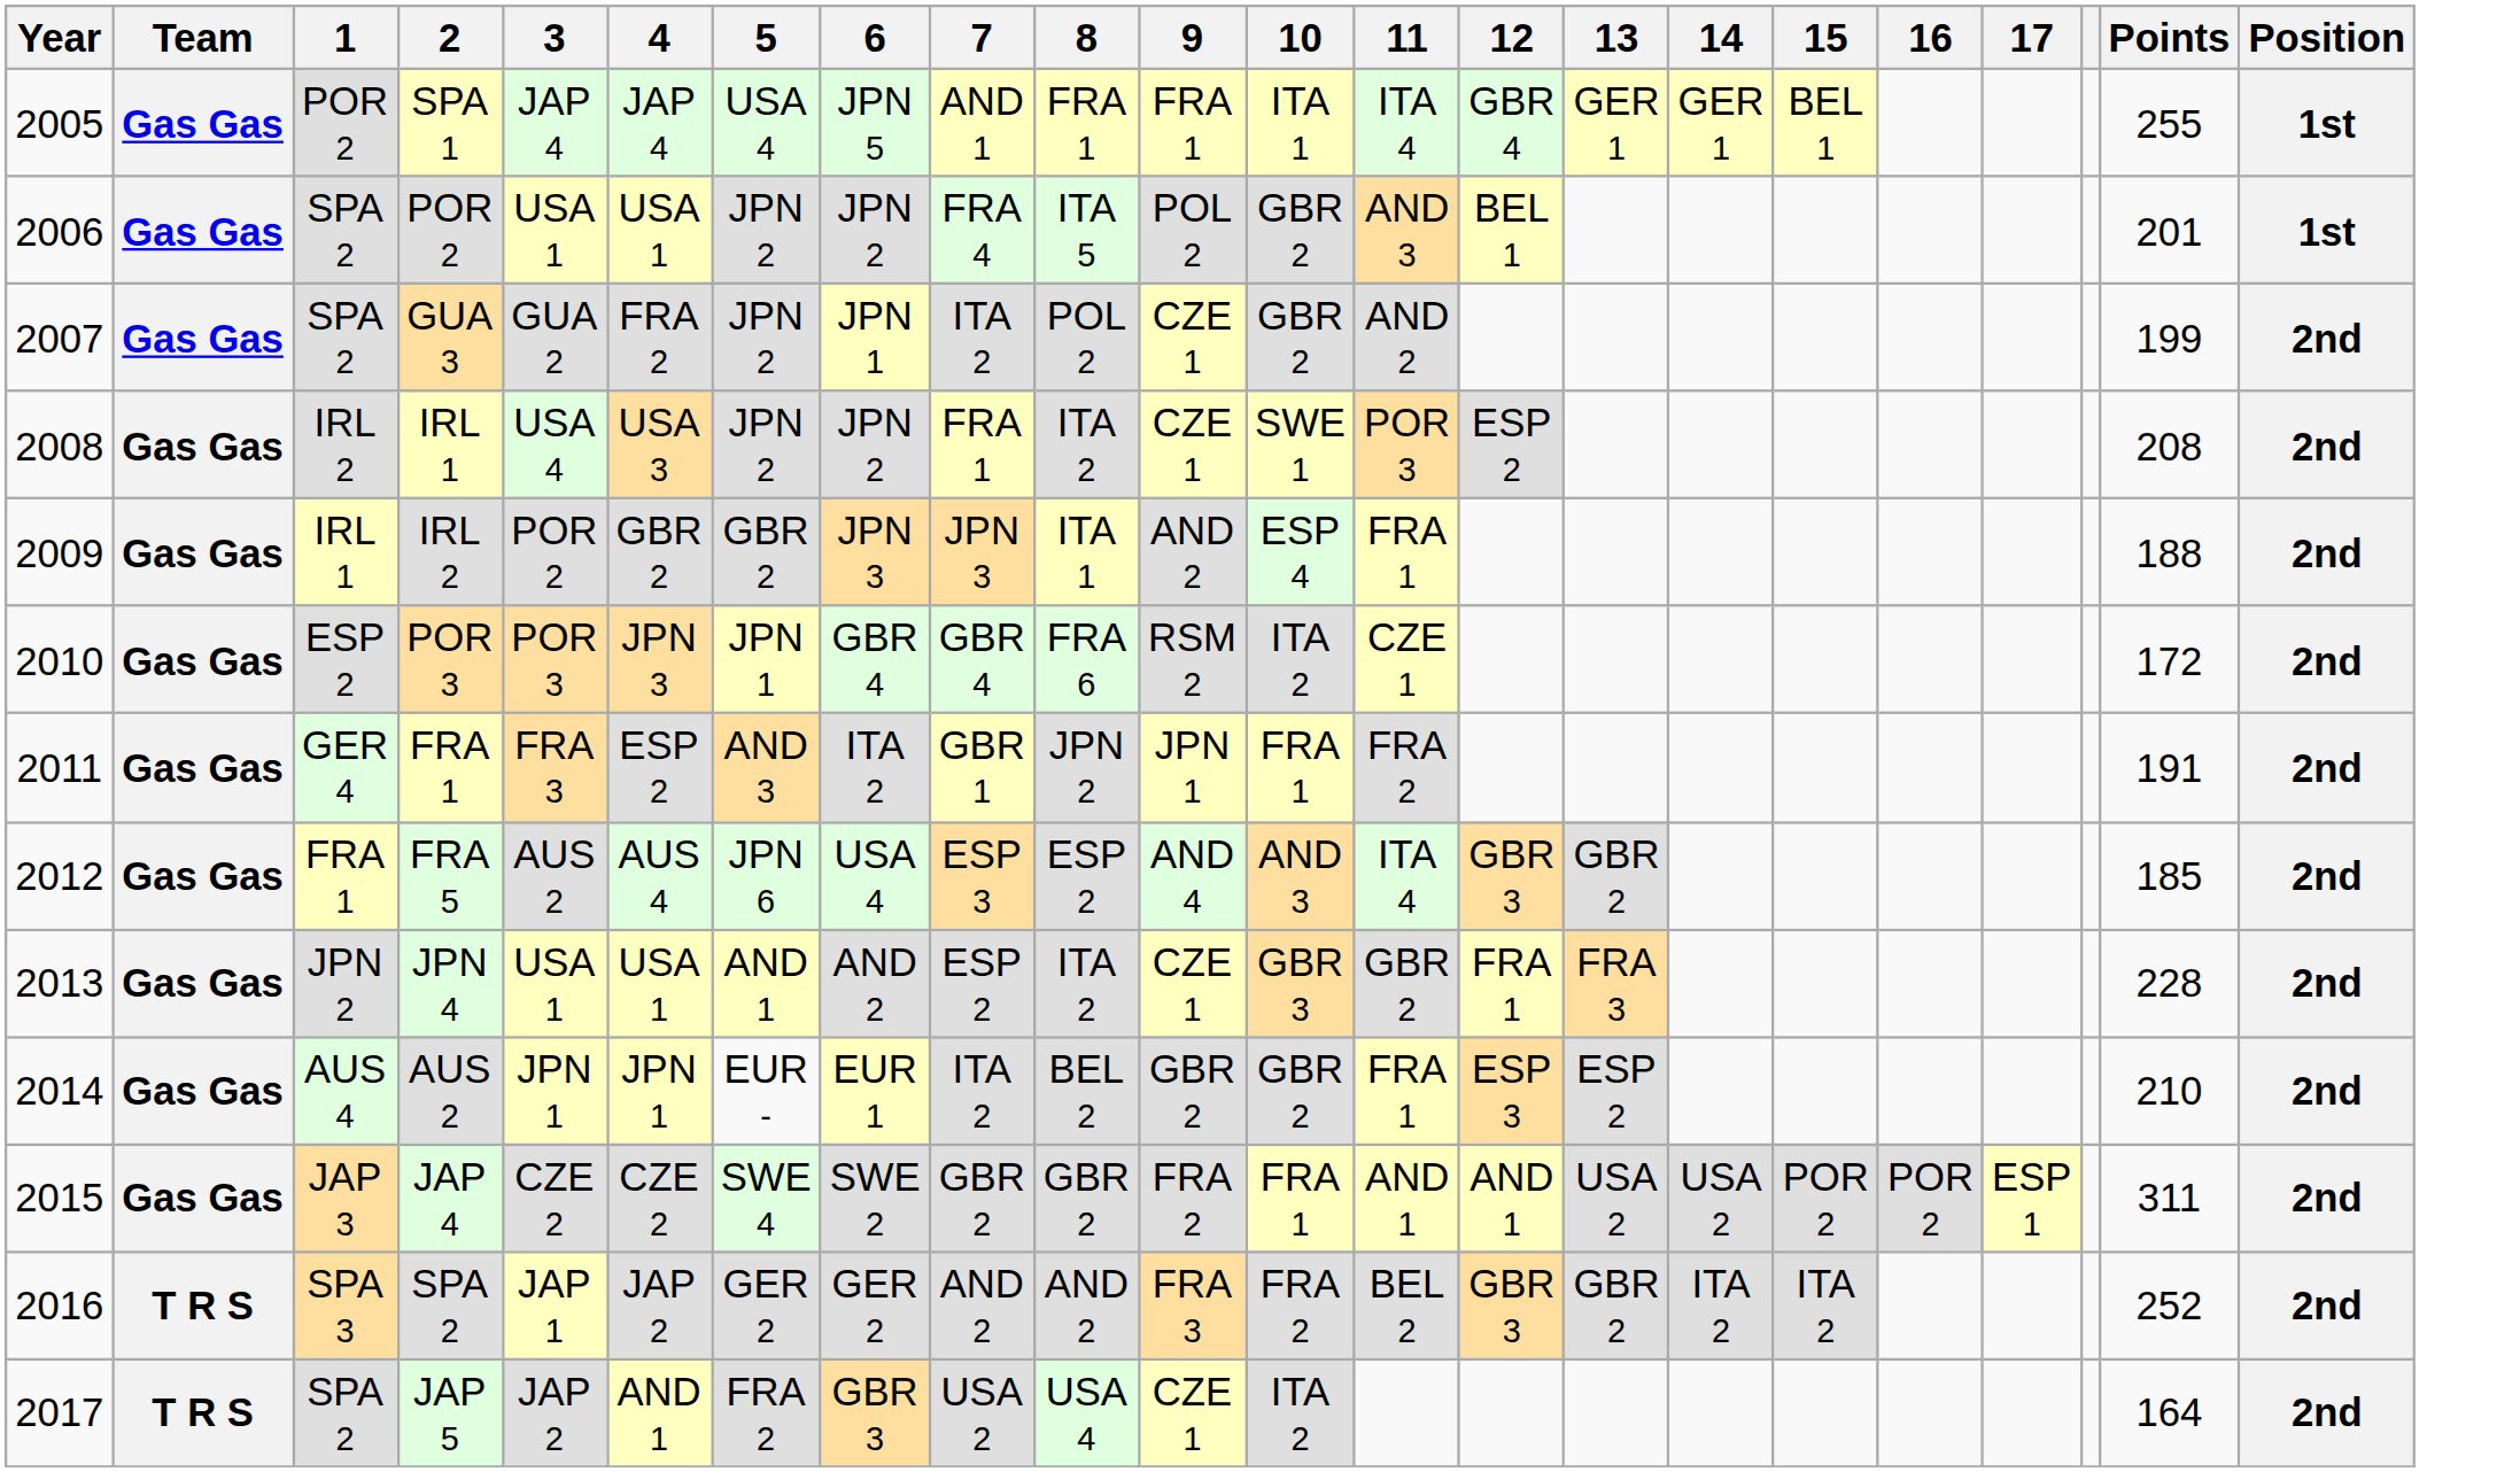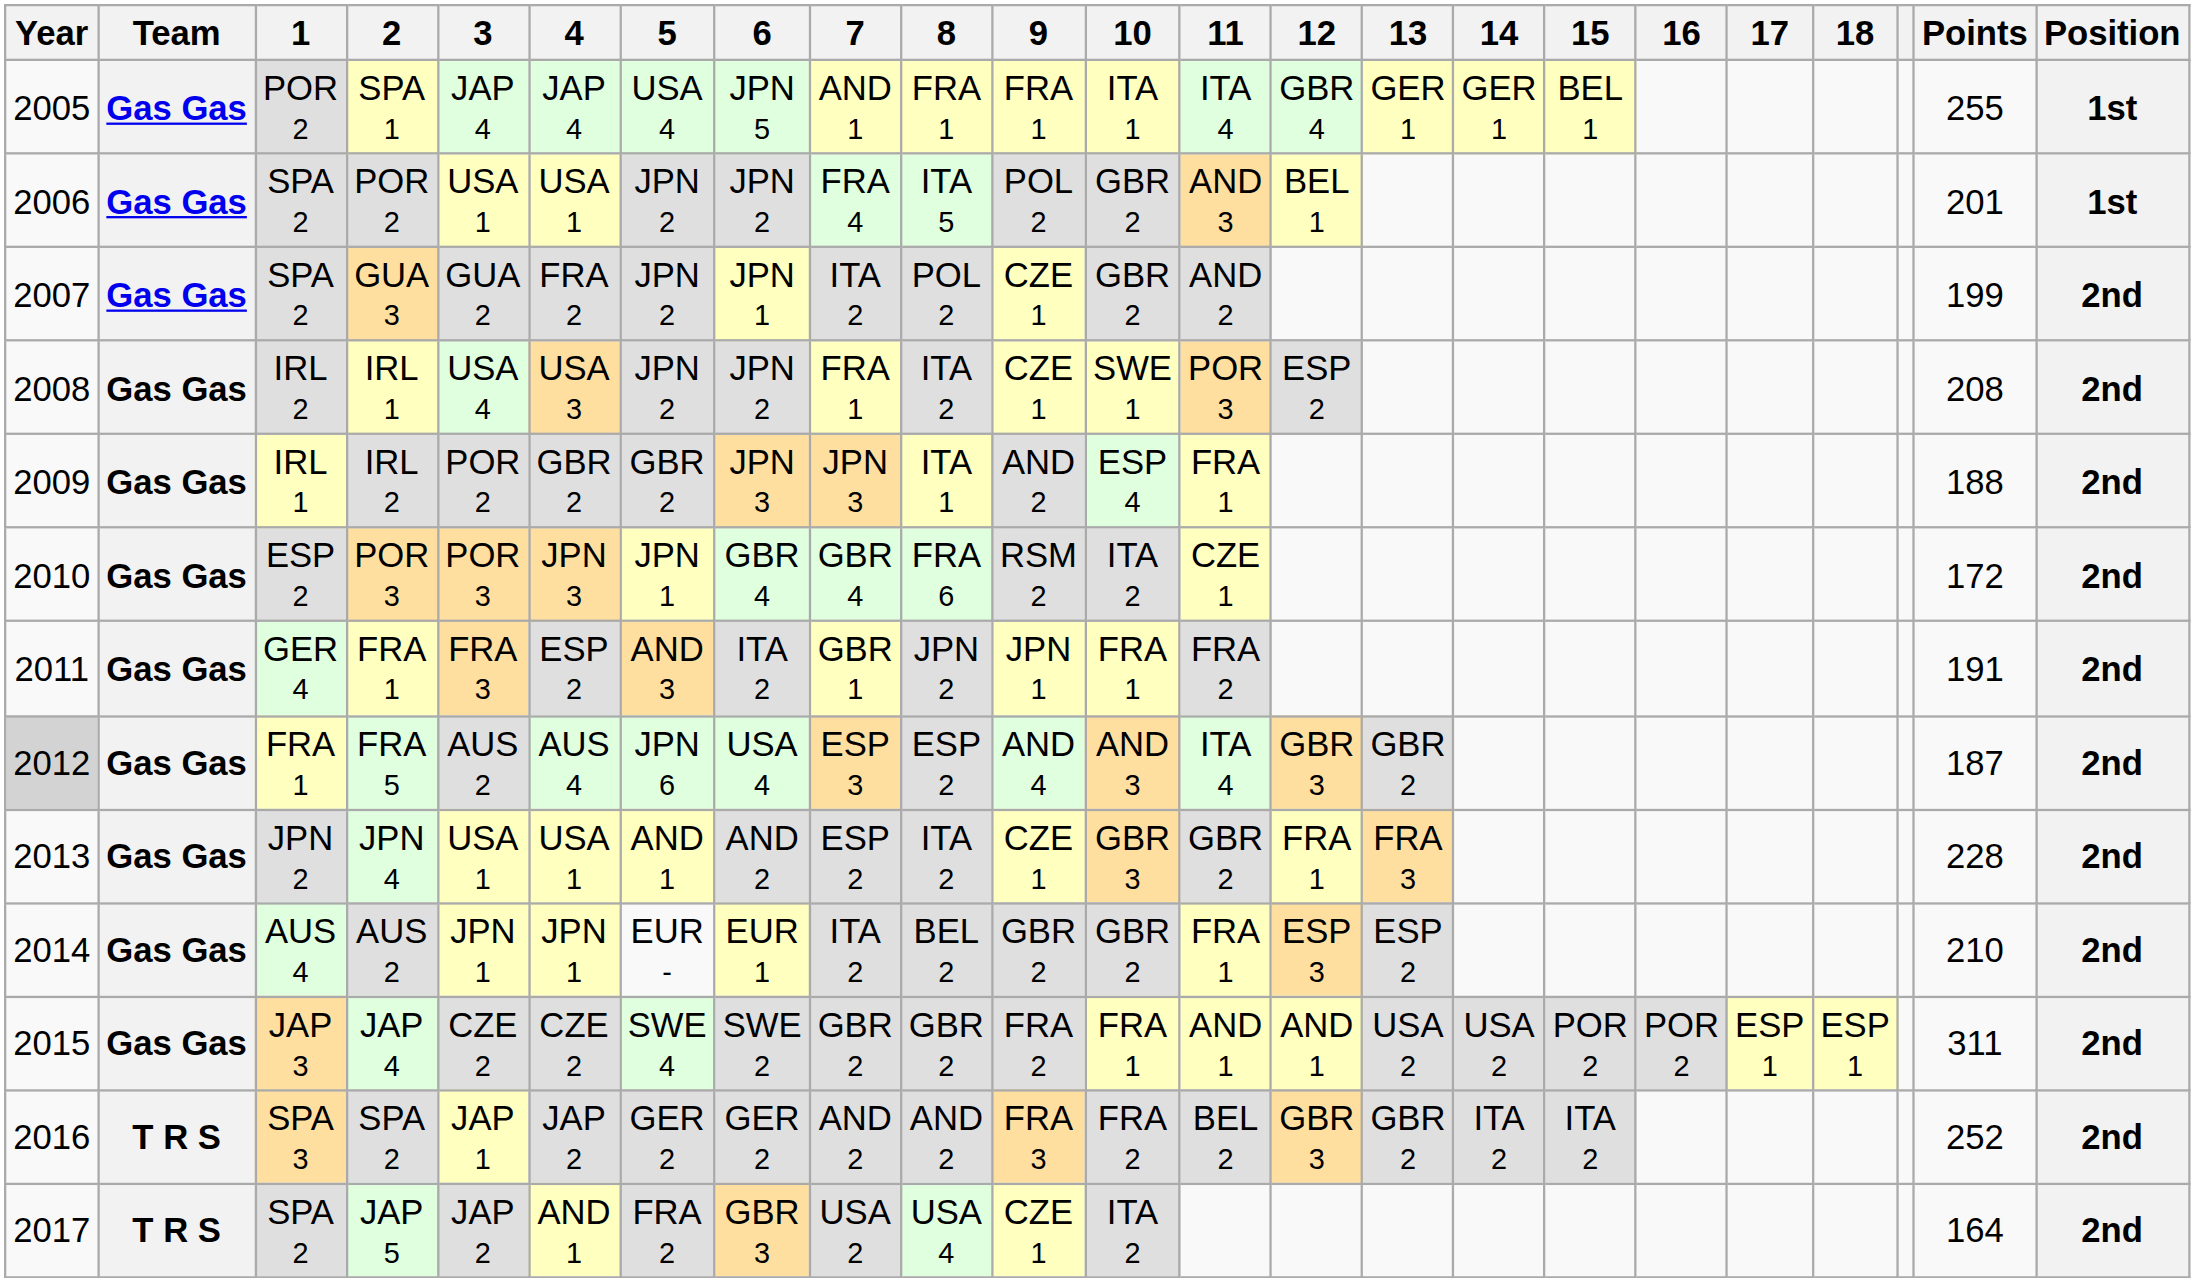 <table class="wikitable" style="text-align:center; font-size:95%">
 <tr>
 <th>Year</th>
 <th>Team</th>
 <th>1</th>
 <th>2</th>
 <th>3</th>
 <th>4</th>
 <th>5</th>
 <th>6</th>
 <th>7</th>
 <th>8</th>
 <th>9</th>
 <th>10</th>
 <th>11</th>
 <th>12</th>
 <th>13</th>
 <th>14</th>
 <th>15</th>
 <th>16</th>
 <th>17</th>
+<th>18</th>
 <th></th>
 <th>Points</th>
 <th>Position</th>
 </tr>
 <tr>
 <td>2005</td>
 <th><a href='#'>Gas Gas</a></th>
 <td style="background:#DFDFDF;">POR<br><small>2</small></td>
 <td style="background:#FFFFBF;">SPA<br><small>1</small></td>
 <td style="background:#DFFFDF;">JAP<br><small>4</small></td>
 <td style="background:#DFFFDF;">JAP<br><small>4</small></td>
 <td style="background:#DFFFDF;">USA<br><small>4</small></td>
 <td style="background:#DFFFDF;">JPN<br><small>5</small></td>
 <td style="background:#FFFFBF;">AND<br><small>1</small></td>
 <td style="background:#FFFFBF;">FRA<br><small>1</small></td>
 <td style="background:#FFFFBF;">FRA<br><small>1</small></td>
 <td style="background:#FFFFBF;">ITA<br><small>1</small></td>
 <td style="background:#DFFFDF;">ITA<br><small>4</small></td>
 <td style="background:#DFFFDF;">GBR<br><small>4</small></td>
 <td style="background:#FFFFBF;">GER<br><small>1</small></td>
 <td style="background:#FFFFBF;">GER<br><small>1</small></td>
 <td style="background:#FFFFBF;">BEL<br><small>1</small></td>
+<td></td>
 <td></td>
 <td></td>
 <td></td>
 <td>255</td>
 <th>1st</th>
 </tr>
 <tr>
 <td>2006</td>
 <th><a href='#'>Gas Gas</a></th>
 <td style="background:#DFDFDF;">SPA<br><small>2</small></td>
 <td style="background:#DFDFDF;">POR<br><small>2</small></td>
 <td style="background:#FFFFBF;">USA<br><small>1</small></td>
 <td style="background:#FFFFBF;">USA<br><small>1</small></td>
 <td style="background:#DFDFDF;">JPN<br><small>2</small></td>
 <td style="background:#DFDFDF;">JPN<br><small>2</small></td>
 <td style="background:#DFFFDF;">FRA<br><small>4</small></td>
 <td style="background:#DFFFDF;">ITA<br><small>5</small></td>
 <td style="background:#DFDFDF;">POL<br><small>2</small></td>
 <td style="background:#DFDFDF;">GBR<br><small>2</small></td>
 <td style="background:#FFDF9F;">AND<br><small>3</small></td>
 <td style="background:#FFFFBF;">BEL<br><small>1</small></td>
 <td></td>
 <td></td>
 <td></td>
 <td></td>
 <td></td>
 <td></td>
+<td></td>
 <td>201</td>
 <th>1st</th>
 </tr>
 <tr>
 <td>2007</td>
 <th><a href='#'>Gas Gas</a></th>
 <td style="background:#DFDFDF;">SPA<br><small>2</small></td>
 <td style="background:#FFDF9F;">GUA<br><small>3</small></td>
 <td style="background:#DFDFDF;">GUA<br><small>2</small></td>
 <td style="background:#DFDFDF;">FRA<br><small>2</small></td>
 <td style="background:#DFDFDF;">JPN<br><small>2</small></td>
 <td style="background:#FFFFBF;">JPN<br><small>1</small></td>
 <td style="background:#DFDFDF;">ITA<br><small>2</small></td>
 <td style="background:#DFDFDF;">POL<br><small>2</small></td>
 <td style="background:#FFFFBF;">CZE<br><small>1</small></td>
 <td style="background:#DFDFDF;">GBR<br><small>2</small></td>
 <td style="background:#DFDFDF;">AND<br><small>2</small></td>
+<td></td>
 <td></td>
 <td></td>
 <td></td>
 <td></td>
 <td></td>
 <td></td>
 <td></td>
 <td>199</td>
 <th>2nd</th>
 </tr>
 <tr>
 <td>2008</td>
 <th>Gas Gas</th>
 <td style="background:#DFDFDF;">IRL<br><small>2</small></td>
 <td style="background:#FFFFBF;">IRL<br><small>1</small></td>
 <td style="background:#DFFFDF;">USA<br><small>4</small></td>
 <td style="background:#FFDF9F;">USA<br><small>3</small></td>
 <td style="background:#DFDFDF;">JPN<br><small>2</small></td>
 <td style="background:#DFDFDF;">JPN<br><small>2</small></td>
 <td style="background:#FFFFBF;">FRA<br><small>1</small></td>
 <td style="background:#DFDFDF;">ITA<br><small>2</small></td>
 <td style="background:#FFFFBF;">CZE<br><small>1</small></td>
 <td style="background:#FFFFBF;">SWE<br><small>1</small></td>
 <td style="background:#FFDF9F;">POR<br><small>3</small></td>
 <td style="background:#DFDFDF;">ESP<br><small>2</small></td>
 <td></td>
 <td></td>
 <td></td>
 <td></td>
 <td></td>
 <td></td>
+<td></td>
 <td>208</td>
 <th>2nd</th>
 </tr>
 <tr>
 <td>2009</td>
 <th>Gas Gas</th>
 <td style="background:#FFFFBF;">IRL<br><small>1</small></td>
 <td style="background:#DFDFDF;">IRL<br><small>2</small></td>
 <td style="background:#DFDFDF;">POR<br><small>2</small></td>
 <td style="background:#DFDFDF;">GBR<br><small>2</small></td>
 <td style="background:#DFDFDF;">GBR<br><small>2</small></td>
 <td style="background:#FFDF9F;">JPN<br><small>3</small></td>
 <td style="background:#FFDF9F;">JPN<br><small>3</small></td>
 <td style="background:#FFFFBF;">ITA<br><small>1</small></td>
 <td style="background:#DFDFDF;">AND<br><small>2</small></td>
 <td style="background:#DFFFDF;">ESP<br><small>4</small></td>
 <td style="background:#FFFFBF;">FRA<br><small>1</small></td>
+<td></td>
 <td></td>
 <td></td>
 <td></td>
 <td></td>
 <td></td>
 <td></td>
 <td></td>
 <td>188</td>
 <th>2nd</th>
 </tr>
 <tr>
 <td>2010</td>
 <th>Gas Gas</th>
 <td style="background:#DFDFDF;">ESP<br><small>2</small></td>
 <td style="background:#FFDF9F;">POR<br><small>3</small></td>
 <td style="background:#FFDF9F;">POR<br><small>3</small></td>
 <td style="background:#FFDF9F;">JPN<br><small>3</small></td>
 <td style="background:#FFFFBF;">JPN<br><small>1</small></td>
 <td style="background:#DFFFDF;">GBR<br><small>4</small></td>
 <td style="background:#DFFFDF;">GBR<br><small>4</small></td>
 <td style="background:#DFFFDF;">FRA<br><small>6</small></td>
 <td style="background:#DFDFDF;">RSM<br><small>2</small></td>
 <td style="background:#DFDFDF;">ITA<br><small>2</small></td>
 <td style="background:#FFFFBF;">CZE<br><small>1</small></td>
 <td></td>
 <td></td>
 <td></td>
 <td></td>
 <td></td>
 <td></td>
 <td></td>
+<td></td>
 <td>172</td>
 <th>2nd</th>
 </tr>
 <tr>
 <td>2011</td>
 <th>Gas Gas</th>
 <td style="background:#DFFFDF;">GER<br><small>4</small></td>
 <td style="background:#FFFFBF;">FRA<br><small>1</small></td>
 <td style="background:#FFDF9F;">FRA<br><small>3</small></td>
 <td style="background:#DFDFDF;">ESP<br><small>2</small></td>
 <td style="background:#FFDF9F;">AND<br><small>3</small></td>
 <td style="background:#DFDFDF;">ITA<br><small>2</small></td>
 <td style="background:#FFFFBF;">GBR<br><small>1</small></td>
 <td style="background:#DFDFDF;">JPN<br><small>2</small></td>
 <td style="background:#FFFFBF;">JPN<br><small>1</small></td>
 <td style="background:#FFFFBF;">FRA<br><small>1</small></td>
 <td style="background:#DFDFDF;">FRA<br><small>2</small></td>
 <td></td>
 <td></td>
 <td></td>
 <td></td>
 <td></td>
 <td></td>
 <td></td>
+<td></td>
 <td>191</td>
 <th>2nd</th>
 </tr>
 <tr>
-<td>2012</td>
+<td style="background: lightgrey;">2012</td>
 <th>Gas Gas</th>
 <td style="background:#FFFFBF;">FRA<br><small>1</small></td>
 <td style="background:#DFFFDF;">FRA<br><small>5</small></td>
 <td style="background:#DFDFDF;">AUS<br><small>2</small></td>
 <td style="background:#DFFFDF;">AUS<br><small>4</small></td>
 <td style="background:#DFFFDF;">JPN<br><small>6</small></td>
 <td style="background:#DFFFDF;">USA<br><small>4</small></td>
 <td style="background:#FFDF9F;">ESP<br><small>3</small></td>
 <td style="background:#DFDFDF;">ESP<br><small>2</small></td>
 <td style="background:#DFFFDF;">AND<br><small>4</small></td>
 <td style="background:#FFDF9F;">AND<br><small>3</small></td>
 <td style="background:#DFFFDF;">ITA<br><small>4</small></td>
 <td style="background:#FFDF9F;">GBR<br><small>3</small></td>
 <td style="background:#DFDFDF;">GBR<br><small>2</small></td>
 <td></td>
 <td></td>
 <td></td>
 <td></td>
 <td></td>
-<td>185</td>
+<td></td>
+<td>187</td>
 <th>2nd</th>
 </tr>
 <tr>
 <td>2013</td>
 <th>Gas Gas</th>
 <td style="background:#DFDFDF;">JPN<br><small>2</small></td>
 <td style="background:#DFFFDF;">JPN<br><small>4</small></td>
 <td style="background:#FFFFBF;">USA<br><small>1</small></td>
 <td style="background:#FFFFBF;">USA<br><small>1</small></td>
 <td style="background:#FFFFBF;">AND<br><small>1</small></td>
 <td style="background:#DFDFDF;">AND<br><small>2</small></td>
 <td style="background:#DFDFDF;">ESP<br><small>2</small></td>
 <td style="background:#DFDFDF;">ITA<br><small>2</small></td>
 <td style="background:#FFFFBF;">CZE<br><small>1</small></td>
 <td style="background:#FFDF9F;">GBR<br><small>3</small></td>
 <td style="background:#DFDFDF;">GBR<br><small>2</small></td>
 <td style="background:#FFFFBF;">FRA<br><small>1</small></td>
 <td style="background:#FFDF9F;">FRA<br><small>3</small></td>
+<td></td>
 <td></td>
 <td></td>
 <td></td>
 <td></td>
 <td></td>
 <td>228</td>
 <th>2nd</th>
 </tr>
 <tr>
 <td>2014</td>
 <th>Gas Gas</th>
 <td style="background:#DFFFDF;">AUS<br><small>4</small></td>
 <td style="background:#DFDFDF;">AUS<br><small>2</small></td>
 <td style="background:#FFFFBF;">JPN<br><small>1</small></td>
 <td style="background:#FFFFBF;">JPN<br><small>1</small></td>
 <td>EUR<br><small>-</small></td>
 <td style="background:#FFFFBF;">EUR<br><small>1</small></td>
 <td style="background:#DFDFDF;">ITA<br><small>2</small></td>
 <td style="background:#DFDFDF;">BEL<br><small>2</small></td>
 <td style="background:#DFDFDF;">GBR<br><small>2</small></td>
 <td style="background:#DFDFDF;">GBR<br><small>2</small></td>
 <td style="background:#FFFFBF;">FRA<br><small>1</small></td>
 <td style="background:#FFDF9F;">ESP<br><small>3</small></td>
 <td style="background:#DFDFDF;">ESP<br><small>2</small></td>
 <td></td>
 <td></td>
 <td></td>
 <td></td>
 <td></td>
+<td></td>
 <td>210</td>
 <th>2nd</th>
 </tr>
 <tr>
 <td>2015</td>
 <th>Gas Gas</th>
 <td style="background:#FFDF9F;">JAP<br><small>3</small></td>
 <td style="background:#DFFFDF;">JAP<br><small>4</small></td>
 <td style="background:#DFDFDF;">CZE<br><small>2</small></td>
 <td style="background:#DFDFDF;">CZE<br><small>2</small></td>
 <td style="background:#DFFFDF;">SWE<br><small>4</small></td>
 <td style="background:#DFDFDF;">SWE<br><small>2</small></td>
 <td style="background:#DFDFDF;">GBR<br><small>2</small></td>
 <td style="background:#DFDFDF;">GBR<br><small>2</small></td>
 <td style="background:#DFDFDF;">FRA<br><small>2</small></td>
 <td style="background:#FFFFBF;">FRA<br><small>1</small></td>
 <td style="background:#FFFFBF;">AND<br><small>1</small></td>
 <td style="background:#FFFFBF;">AND<br><small>1</small></td>
 <td style="background:#DFDFDF;">USA<br><small>2</small></td>
 <td style="background:#DFDFDF;">USA<br><small>2</small></td>
 <td style="background:#DFDFDF;">POR<br><small>2</small></td>
 <td style="background:#DFDFDF;">POR<br><small>2</small></td>
 <td style="background:#FFFFBF;">ESP<br><small>1</small></td>
+<td style="background:#FFFFBF;">ESP<br><small>1</small></td>
 <td></td>
 <td>311</td>
 <th>2nd</th>
 </tr>
 <tr>
 <td>2016</td>
 <th>T R S</th>
 <td style="background:#FFDF9F;">SPA<br><small>3</small></td>
 <td style="background:#DFDFDF;">SPA<br><small>2</small></td>
 <td style="background:#FFFFBF;">JAP<br><small>1</small></td>
 <td style="background:#DFDFDF;">JAP<br><small>2</small></td>
 <td style="background:#DFDFDF;">GER<br><small>2</small></td>
 <td style="background:#DFDFDF;">GER<br><small>2</small></td>
 <td style="background:#DFDFDF;">AND<br><small>2</small></td>
 <td style="background:#DFDFDF;">AND<br><small>2</small></td>
 <td style="background:#FFDF9F;">FRA<br><small>3</small></td>
 <td style="background:#DFDFDF;">FRA<br><small>2</small></td>
 <td style="background:#DFDFDF;">BEL<br><small>2</small></td>
 <td style="background:#FFDF9F;">GBR<br><small>3</small></td>
 <td style="background:#DFDFDF;">GBR<br><small>2</small></td>
 <td style="background:#DFDFDF;">ITA<br><small>2</small></td>
 <td style="background:#DFDFDF;">ITA<br><small>2</small></td>
+<td></td>
 <td></td>
 <td></td>
 <td></td>
 <td>252</td>
 <th>2nd</th>
 </tr>
 <tr>
 <td>2017</td>
 <th>T R S</th>
 <td style="background:#DFDFDF;">SPA<br><small>2</small></td>
 <td style="background:#DFFFDF;">JAP<br><small>5</small></td>
 <td style="background:#DFDFDF;">JAP<br><small>2</small></td>
 <td style="background:#FFFFBF;">AND<br><small>1</small></td>
 <td style="background:#DFDFDF;">FRA<br><small>2</small></td>
 <td style="background:#FFDF9F;">GBR<br><small>3</small></td>
 <td style="background:#DFDFDF;">USA<br><small>2</small></td>
 <td style="background:#DFFFDF;">USA<br><small>4</small></td>
 <td style="background:#FFFFBF;">CZE<br><small>1</small></td>
 <td style="background:#DFDFDF;">ITA<br><small>2</small></td>
 <td></td>
 <td></td>
 <td></td>
 <td></td>
 <td></td>
 <td></td>
 <td></td>
 <td></td>
+<td></td>
 <td>164</td>
 <th>2nd</th>
 </tr>
 </table>
